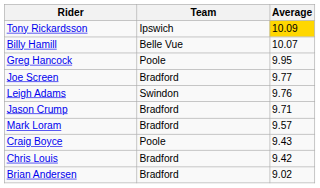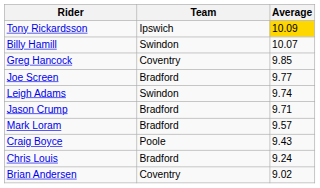 <table class="wikitable" style="font-size: 100%">
 <tr>
 <th width=200>Rider</th>
 <th width=200>Team</th>
 <th width=40>Average</th>
 </tr>
 <tr>
 <td align="left"> <a href='#'>Tony Rickardsson</a></td>
 <td>Ipswich</td>
 <td style="background: gold;">10.09</td>
 </tr>
 <tr>
 <td align="left"> <a href='#'>Billy Hamill</a></td>
-<td>Belle Vue</td>
+<td>Swindon</td>
 <td>10.07</td>
 </tr>
 <tr>
 <td align="left"> <a href='#'>Greg Hancock</a></td>
-<td>Poole</td>
-<td>9.95</td>
+<td>Coventry</td>
+<td>9.85</td>
 </tr>
 <tr>
 <td align="left"> <a href='#'>Joe Screen</a></td>
 <td>Bradford</td>
 <td>9.77</td>
 </tr>
 <tr>
 <td align="left"> <a href='#'>Leigh Adams</a></td>
 <td>Swindon</td>
-<td>9.76</td>
+<td>9.74</td>
 </tr>
 <tr>
 <td align="left"> <a href='#'>Jason Crump</a></td>
 <td>Bradford</td>
 <td>9.71</td>
 </tr>
 <tr>
 <td align="left"> <a href='#'>Mark Loram</a></td>
 <td>Bradford</td>
 <td>9.57</td>
 </tr>
 <tr>
 <td align="left"> <a href='#'>Craig Boyce</a></td>
 <td>Poole</td>
 <td>9.43</td>
 </tr>
 <tr>
 <td align="left"> <a href='#'>Chris Louis</a></td>
 <td>Bradford</td>
-<td>9.42</td>
+<td>9.24</td>
 </tr>
 <tr>
 <td align="left"> <a href='#'>Brian Andersen</a></td>
-<td>Bradford</td>
+<td>Coventry</td>
 <td>9.02</td>
 </tr>
 </table>
